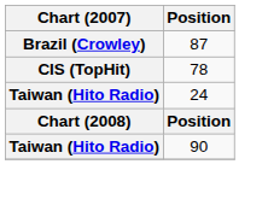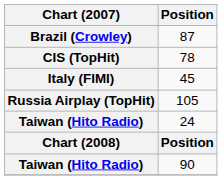 <table class="wikitable sortable plainrowheaders" style="text-align:center">
 <tr>
 <th scope="col">Chart (2007)</th>
 <th scope="col">Position</th>
 </tr>
 <tr>
 <th scope="row">Brazil (<a href='#'>Crowley</a>)</th>
 <td>87</td>
 </tr>
 <tr>
 <th scope="row">CIS (TopHit)</th>
 <td>78</td>
+</tr>
+<tr>
+<th scope="row">Italy (FIMI)</th>
+<td>45</td>
+</tr>
+<tr>
+<th scope="row">Russia Airplay (TopHit)</th>
+<td>105</td>
 </tr>
 <tr>
 <th scope="row">Taiwan (<a href='#'>Hito Radio</a>)</th>
 <td style="text-align:center;">24</td>
 </tr>
 <tr>
 <th scope="col">Chart (2008)</th>
 <th scope="col">Position</th>
 </tr>
 <tr>
 <th scope="row">Taiwan (<a href='#'>Hito Radio</a>)</th>
 <td style="text-align:center;">90</td>
 </tr>
 <tr>
 </tr>
 </table>
